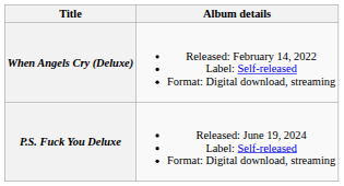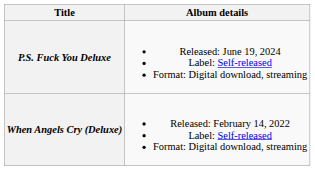 <table class="wikitable plainrowheaders" style="text-align:center;">
 <tr>
 <th scope="col">Title</th>
 <th scope="col">Album details</th>
 </tr>
 <tr>
+<th scope="row"><em>P.S. Fuck You Deluxe</em></th>
+<td><br><ul><li>Released: June 19, 2024</li><li>Label: <a href='#'>Self-released</a></li><li>Format: Digital download, streaming</li></ul></td>
+</tr>
+<tr>
 <th scope="row"><em>When Angels Cry (Deluxe)</em></th>
 <td><br><ul><li>Released: February 14, 2022</li><li>Label: <a href='#'>Self-released</a></li><li>Format: Digital download, streaming</li></ul></td>
 </tr>
-<tr>
-<th scope="row"><em>P.S. Fuck You Deluxe</em></th>
-<td><br><ul><li>Released: June 19, 2024</li><li>Label: <a href='#'>Self-released</a></li><li>Format: Digital download, streaming</li></ul></td>
-</tr>
 </table>
